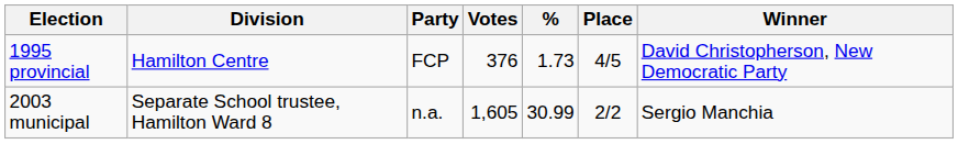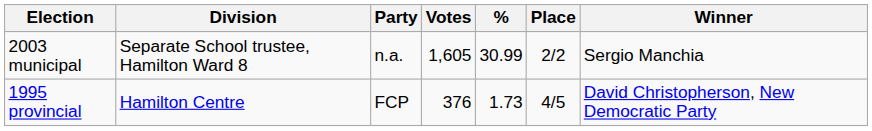 <table class="wikitable" width="800">
 <tr>
 <th align="left">Election</th>
 <th align="left">Division</th>
 <th align="left">Party</th>
 <th align="right">Votes</th>
 <th align="right">%</th>
 <th align="center">Place</th>
 <th align="center">Winner</th>
 </tr>
 <tr>
+<td align="left">2003 municipal</td>
+<td align="left">Separate School trustee, Hamilton Ward 8</td>
+<td align="left">n.a.</td>
+<td align="right">1,605</td>
+<td align="right">30.99</td>
+<td align="center">2/2</td>
+<td align="left">Sergio Manchia</td>
+</tr>
+<tr>
 <td align="left"><a href='#'>1995 provincial</a></td>
 <td align="left"><a href='#'>Hamilton Centre</a></td>
 <td align="left">FCP</td>
 <td align="right">376</td>
 <td align="right">1.73</td>
 <td align="center">4/5</td>
 <td align="left"><a href='#'>David Christopherson</a>, <a href='#'>New Democratic Party</a></td>
 </tr>
-<tr>
-<td align="left">2003 municipal</td>
-<td align="left">Separate School trustee, Hamilton Ward 8</td>
-<td align="left">n.a.</td>
-<td align="right">1,605</td>
-<td align="right">30.99</td>
-<td align="center">2/2</td>
-<td align="left">Sergio Manchia</td>
-</tr>
 </table>
